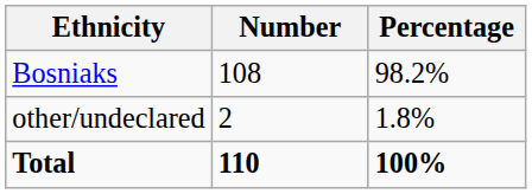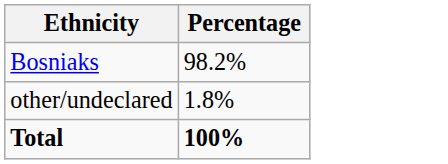 <table class="wikitable">
 <tr>
 <th width="100px">Ethnicity</th>
-<th width="80px">Number</th>
 <th width="80px">Percentage</th>
 </tr>
 <tr>
 <td><a href='#'>Bosniaks</a></td>
-<td>108</td>
 <td>98.2%</td>
 </tr>
 <tr>
 <td>other/undeclared</td>
-<td>2</td>
 <td>1.8%</td>
 </tr>
 <tr>
 <td><strong>Total</strong></td>
-<td><strong>110</strong></td>
 <td><strong>100%</strong></td>
 </tr>
 </table>
